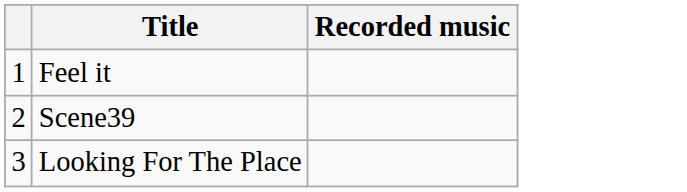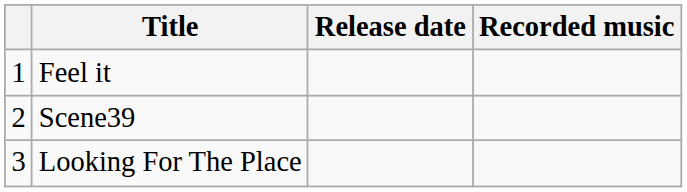 <table class="wikitable">
 <tr>
 <th></th>
 <th>Title</th>
+<th>Release date</th>
 <th>Recorded music</th>
 </tr>
 <tr>
 <td>1</td>
 <td>Feel it</td>
 <td></td>
+<td></td>
 </tr>
 <tr>
 <td>2</td>
 <td>Scene39</td>
+<td></td>
 <td></td>
 </tr>
 <tr>
 <td>3</td>
 <td>Looking For The Place</td>
 <td></td>
+<td></td>
 </tr>
 </table>
